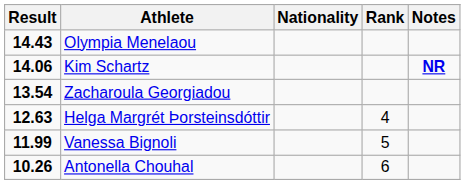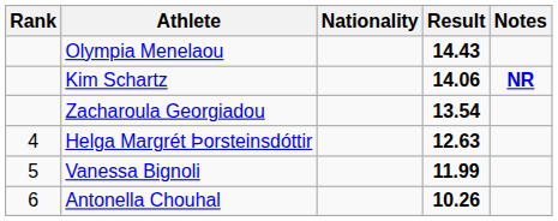 <table class="wikitable sortable" style="text-align:center;font-size:90%">
 <tr>
-<th>Result</th>
+<th>Rank</th>
 <th>Athlete</th>
 <th>Nationality</th>
-<th>Rank</th>
+<th>Result</th>
 <th>Notes</th>
 </tr>
 <tr>
-<td><strong>14.43</strong></td>
+<td></td>
 <td align="left"><a href='#'>Olympia Menelaou</a></td>
 <td align=left></td>
-<td></td>
+<td><strong>14.43</strong></td>
 <td></td>
 </tr>
 <tr>
-<td><strong>14.06</strong></td>
+<td></td>
 <td align="left"><a href='#'>Kim Schartz</a></td>
 <td align=left></td>
-<td></td>
+<td><strong>14.06</strong></td>
 <td><strong><a href='#'>NR</a></strong></td>
 </tr>
 <tr>
-<td><strong>13.54</strong></td>
+<td></td>
 <td align="left"><a href='#'>Zacharoula Georgiadou</a></td>
 <td align=left></td>
-<td></td>
+<td><strong>13.54</strong></td>
 <td></td>
 </tr>
 <tr>
-<td><strong>12.63</strong></td>
+<td>4</td>
 <td align="left"><a href='#'>Helga Margrét Þorsteinsdóttir</a></td>
 <td align=left></td>
-<td>4</td>
+<td><strong>12.63</strong></td>
 <td></td>
 </tr>
 <tr>
-<td><strong>11.99</strong></td>
+<td>5</td>
 <td align="left"><a href='#'>Vanessa Bignoli</a></td>
 <td align=left></td>
-<td>5</td>
+<td><strong>11.99</strong></td>
 <td></td>
 </tr>
 <tr>
-<td><strong>10.26</strong></td>
+<td>6</td>
 <td align="left"><a href='#'>Antonella Chouhal</a></td>
 <td align=left></td>
-<td>6</td>
+<td><strong>10.26</strong></td>
 <td></td>
 </tr>
 </table>
